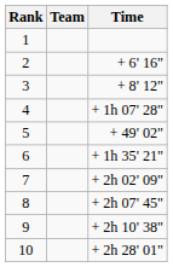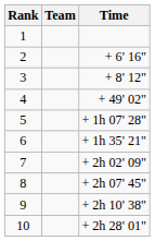 <table class="wikitable">
 <tr>
 <th scope="col">Rank</th>
 <th scope="col">Team</th>
 <th scope="col">Time</th>
 </tr>
 <tr>
 <td style="text-align:center;">1</td>
 <td> </td>
 <td style="text-align:right;"></td>
 </tr>
 <tr>
 <td style="text-align:center;">2</td>
 <td> </td>
 <td style="text-align:right;">+ 6' 16"</td>
 </tr>
 <tr>
 <td style="text-align:center;">3</td>
 <td> </td>
 <td style="text-align:right;">+ 8' 12"</td>
 </tr>
 <tr>
 <td style="text-align:center;">4</td>
 <td> </td>
-<td style="text-align:right;">+ 1h 07' 28"</td>
+<td style="text-align:right;">+ 49' 02"</td>
 </tr>
 <tr>
 <td style="text-align:center;">5</td>
 <td> </td>
-<td style="text-align:right;">+ 49' 02"</td>
+<td style="text-align:right;">+ 1h 07' 28"</td>
 </tr>
 <tr>
 <td style="text-align:center;">6</td>
 <td> </td>
 <td style="text-align:right;">+ 1h 35' 21"</td>
 </tr>
 <tr>
 <td style="text-align:center;">7</td>
 <td> </td>
 <td style="text-align:right;">+ 2h 02' 09"</td>
 </tr>
 <tr>
 <td style="text-align:center;">8</td>
 <td> </td>
 <td style="text-align:right;">+ 2h 07' 45"</td>
 </tr>
 <tr>
 <td style="text-align:center;">9</td>
 <td> </td>
 <td style="text-align:right;">+ 2h 10' 38"</td>
 </tr>
 <tr>
 <td style="text-align:center;">10</td>
 <td> </td>
 <td style="text-align:right;">+ 2h 28' 01"</td>
 </tr>
 </table>
